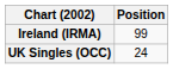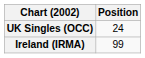 <table class="wikitable plainrowheaders" style="text-align:center">
 <tr>
 <th>Chart (2002)</th>
 <th>Position</th>
 </tr>
 <tr>
+<th scope="row">UK Singles (OCC)</th>
+<td>24</td>
+</tr>
+<tr>
 <th scope="row">Ireland (IRMA)</th>
 <td>99</td>
 </tr>
-<tr>
-<th scope="row">UK Singles (OCC)</th>
-<td>24</td>
-</tr>
 </table>
